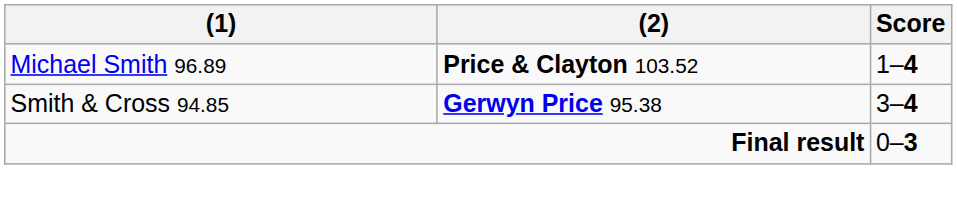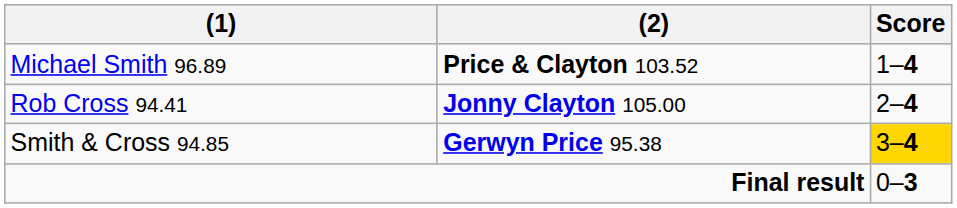 <table class="wikitable">
 <tr>
 <th width=270> (1)</th>
 <th width=270> (2)</th>
 <th>Score</th>
 </tr>
 <tr>
 <td><a href='#'>Michael Smith</a> <small>96.89</small></td>
 <td><strong>Price & Clayton</strong> <small>103.52</small></td>
 <td>1–<strong>4</strong></td>
 </tr>
 <tr>
+<td><a href='#'>Rob Cross</a> <small>94.41</small></td>
+<td><strong><a href='#'>Jonny Clayton</a></strong> <small>105.00</small></td>
+<td>2–<strong>4</strong></td>
+</tr>
+<tr>
 <td>Smith & Cross <small>94.85</small></td>
 <td><strong><a href='#'>Gerwyn Price</a></strong> <small>95.38</small></td>
-<td>3–<strong>4 </strong></td>
+<td style="background: gold;">3–<strong>4 </strong></td>
 </tr>
 <tr>
 <td colspan="2" align="right"><strong>Final result</strong></td>
 <td>0–<strong>3</strong></td>
 </tr>
 </table>
